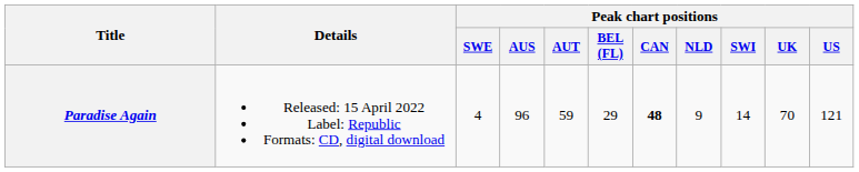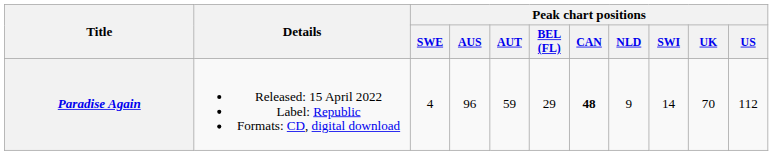 <table class="wikitable plainrowheaders" style="text-align:center;" border="1">
 <tr>
 <th scope="col" rowspan="2" style="width:14em;">Title</th>
 <th scope="col" rowspan="2" style="width:16em;">Details</th>
 <th scope="col" colspan="9">Peak chart positions</th>
 </tr>
 <tr>
 <th scope="col" style="width:2.9em;font-size:90%;"><a href='#'>SWE</a><br></th>
 <th scope="col" style="width:2.9em;font-size:90%;"><a href='#'>AUS</a><br></th>
 <th scope="col" style="width:2.9em;font-size:90%;"><a href='#'>AUT</a><br></th>
 <th scope="col" style="width:2.9em;font-size:90%;"><a href='#'>BEL (FL)</a><br></th>
 <th scope="col" style="width:2.9em;font-size:90%;"><a href='#'>CAN</a><br></th>
 <th scope="col" style="width:2.9em;font-size:90%;"><a href='#'>NLD</a><br></th>
 <th scope="col" style="width:2.9em;font-size:90%;"><a href='#'>SWI</a><br></th>
 <th scope="col" style="width:2.9em;font-size:90%;"><a href='#'>UK</a><br></th>
 <th scope="col" style="width:2.9em;font-size:90%;"><a href='#'>US</a><br></th>
 </tr>
 <tr>
 <th scope="row"><em><a href='#'>Paradise Again</a></em></th>
 <td><br><ul><li>Released: 15 April 2022</li><li>Label: <a href='#'>Republic</a></li><li>Formats: <a href='#'>CD</a>, <a href='#'>digital download</a></li></ul></td>
 <td>4</td>
 <td>96</td>
 <td>59</td>
 <td>29</td>
 <td><strong>48</strong></td>
 <td>9</td>
 <td>14</td>
 <td>70</td>
-<td>121</td>
+<td>112</td>
 </tr>
 </table>
